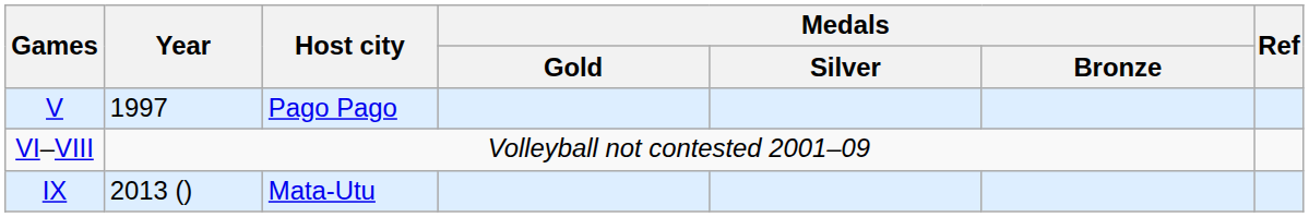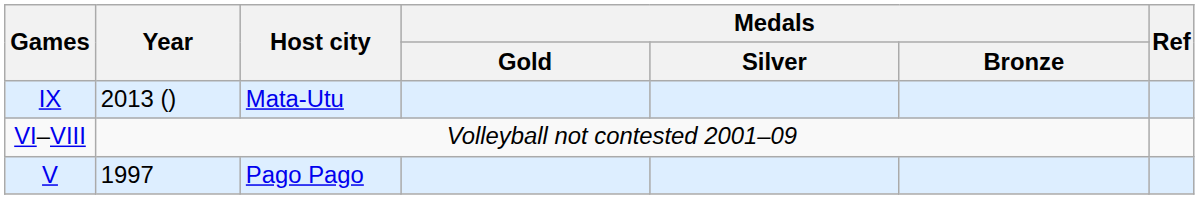 <table class=wikitable style="text-align:left">
 <tr>
 <th rowspan="2" width=25>Games</th>
 <th rowspan="2" width=90>Year</th>
 <th rowspan="2" width=100>Host city </th>
 <th colspan="3">Medals</th>
 <th rowspan="2" style="padding:2px;">Ref</th>
 </tr>
 <tr>
 <th width=160>Gold</th>
 <th width=160>Silver</th>
 <th width=160>Bronze </th>
 </tr>
 <tr bgcolor=#ddeeff>
+<td align=center><a href='#'>IX</a></td>
+<td>2013 ()</td>
+<td><a href='#'>Mata-Utu</a> </td>
+<td></td>
+<td></td>
+<td></td>
+<td align=center> </td>
+</tr>
+<tr>
+<td align=center><a href='#'>VI</a>–<a href='#'>VIII</a></td>
+<td colspan="5" align= center><em>Volleyball not contested 2001–09</em></td>
+<td align=center></td>
+</tr>
+<tr bgcolor=#ddeeff>
 <td align=center><a href='#'>V</a></td>
 <td>1997 </td>
 <td><a href='#'>Pago Pago</a> </td>
 <td></td>
 <td></td>
 <td></td>
 <td align=center></td>
 </tr>
-<tr>
-<td align=center><a href='#'>VI</a>–<a href='#'>VIII</a></td>
-<td colspan="5" align= center><em>Volleyball not contested 2001–09</em></td>
-<td align=center></td>
-</tr>
-<tr bgcolor=#ddeeff>
-<td align=center><a href='#'>IX</a></td>
-<td>2013 ()</td>
-<td><a href='#'>Mata-Utu</a> </td>
-<td></td>
-<td></td>
-<td></td>
-<td align=center> </td>
-</tr>
 </table>
